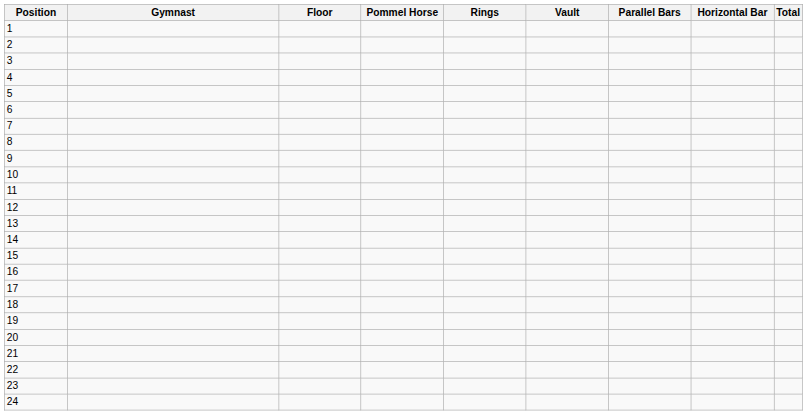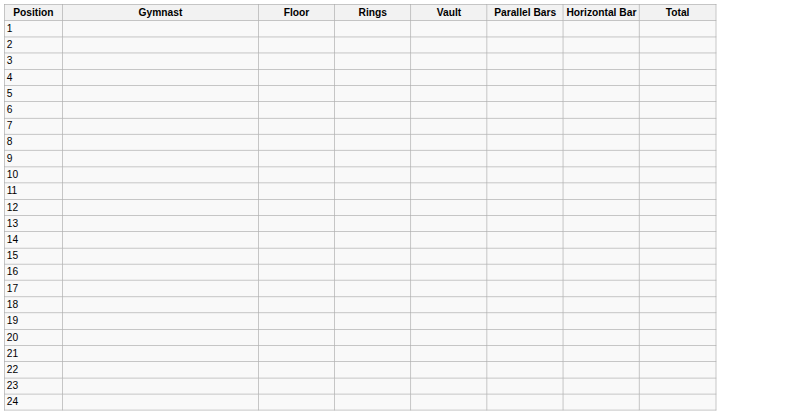 <table class="wikitable sortable" style="text-align:left;">
 <tr>
 <th width=8%>Position</th>
 <th width=27%>Gymnast</th>
 <th width=10.5%>Floor</th>
-<th width=10.5%>Pommel Horse</th>
 <th width=10.5%>Rings</th>
 <th width=10.5%>Vault</th>
 <th width=10.5%>Parallel Bars</th>
 <th width=10.5%>Horizontal Bar</th>
 <th width=10.5%>Total</th>
 </tr>
 <tr>
 <td>1</td>
 <td align="left"></td>
-<td></td>
 <td></td>
 <td></td>
 <td></td>
 <td></td>
 <td></td>
 <td></td>
 </tr>
 <tr>
 <td>2</td>
 <td align="left"></td>
 <td></td>
 <td></td>
 <td></td>
 <td></td>
 <td></td>
 <td></td>
-<td></td>
 </tr>
 <tr>
 <td>3</td>
 <td align="left"></td>
-<td></td>
 <td></td>
 <td></td>
 <td></td>
 <td></td>
 <td></td>
 <td></td>
 </tr>
 <tr>
 <td>4</td>
 <td align="left"></td>
 <td></td>
 <td></td>
 <td></td>
 <td></td>
 <td></td>
 <td></td>
-<td></td>
 </tr>
 <tr>
 <td>5</td>
 <td align="left"></td>
-<td></td>
 <td></td>
 <td></td>
 <td></td>
 <td></td>
 <td></td>
 <td></td>
 </tr>
 <tr>
 <td>6</td>
 <td align="left"></td>
 <td></td>
 <td></td>
 <td></td>
 <td></td>
 <td></td>
 <td></td>
-<td></td>
 </tr>
 <tr>
 <td>7</td>
 <td align="left"></td>
-<td></td>
 <td></td>
 <td></td>
 <td></td>
 <td></td>
 <td></td>
 <td></td>
 </tr>
 <tr>
 <td>8</td>
 <td align="left"></td>
 <td></td>
 <td></td>
 <td></td>
 <td></td>
 <td></td>
 <td></td>
-<td></td>
 </tr>
 <tr>
 <td>9</td>
 <td align="left"></td>
-<td></td>
 <td></td>
 <td></td>
 <td></td>
 <td></td>
 <td></td>
 <td></td>
 </tr>
 <tr>
 <td>10</td>
 <td align="left"></td>
 <td></td>
 <td></td>
 <td></td>
 <td></td>
 <td></td>
 <td></td>
-<td></td>
 </tr>
 <tr>
 <td>11</td>
 <td align="left"></td>
-<td></td>
 <td></td>
 <td></td>
 <td></td>
 <td></td>
 <td></td>
 <td></td>
 </tr>
 <tr>
 <td>12</td>
 <td align="left"></td>
 <td></td>
 <td></td>
 <td></td>
 <td></td>
 <td></td>
 <td></td>
-<td></td>
 </tr>
 <tr>
 <td>13</td>
 <td align="left"></td>
-<td></td>
 <td></td>
 <td></td>
 <td></td>
 <td></td>
 <td></td>
 <td></td>
 </tr>
 <tr>
 <td>14</td>
 <td align="left"></td>
 <td></td>
 <td></td>
 <td></td>
 <td></td>
 <td></td>
 <td></td>
-<td></td>
 </tr>
 <tr>
 <td>15</td>
 <td align="left"></td>
-<td></td>
 <td></td>
 <td></td>
 <td></td>
 <td></td>
 <td></td>
 <td></td>
 </tr>
 <tr>
 <td>16</td>
 <td align="left"></td>
 <td></td>
 <td></td>
 <td></td>
 <td></td>
 <td></td>
 <td></td>
-<td></td>
 </tr>
 <tr>
 <td>17</td>
 <td align="left"></td>
-<td></td>
 <td></td>
 <td></td>
 <td></td>
 <td></td>
 <td></td>
 <td></td>
 </tr>
 <tr>
 <td>18</td>
 <td align="left"></td>
 <td></td>
 <td></td>
 <td></td>
 <td></td>
 <td></td>
 <td></td>
-<td></td>
 </tr>
 <tr>
 <td>19</td>
 <td align="left"></td>
-<td></td>
 <td></td>
 <td></td>
 <td></td>
 <td></td>
 <td></td>
 <td></td>
 </tr>
 <tr>
 <td>20</td>
 <td align="left"></td>
 <td></td>
 <td></td>
 <td></td>
 <td></td>
 <td></td>
 <td></td>
-<td></td>
 </tr>
 <tr>
 <td>21</td>
 <td align="left"></td>
-<td></td>
 <td></td>
 <td></td>
 <td></td>
 <td></td>
 <td></td>
 <td></td>
 </tr>
 <tr>
 <td>22</td>
 <td align="left"></td>
 <td></td>
 <td></td>
 <td></td>
 <td></td>
 <td></td>
 <td></td>
-<td></td>
 </tr>
 <tr>
 <td>23</td>
 <td align="left"></td>
-<td></td>
 <td></td>
 <td></td>
 <td></td>
 <td></td>
 <td></td>
 <td></td>
 </tr>
 <tr>
 <td>24</td>
 <td align="left"></td>
 <td></td>
 <td></td>
 <td></td>
 <td></td>
 <td></td>
 <td></td>
-<td></td>
 </tr>
 </table>
